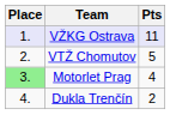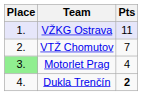 <table class="wikitable">
 <tr>
 <th>Place</th>
 <th>Team</th>
 <th>Pts</th>
 </tr>
 <tr align="center" bgcolor="#e6e6fa">
 <td>1.</td>
 <td><a href='#'>VŽKG Ostrava</a></td>
 <td>11</td>
 </tr>
 <tr align="center">
 <td>2.</td>
 <td><a href='#'>VTŽ Chomutov</a></td>
-<td>5</td>
+<td>7</td>
 </tr>
 <tr align="center">
 <td style="background: lightgreen;">3.</td>
 <td><a href='#'>Motorlet Prag</a></td>
 <td>4</td>
 </tr>
 <tr align="center">
 <td>4.</td>
 <td><a href='#'>Dukla Trenčín</a></td>
-<td>2</td>
+<td><strong>2</strong></td>
 </tr>
 </table>
